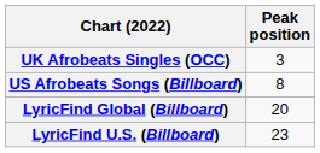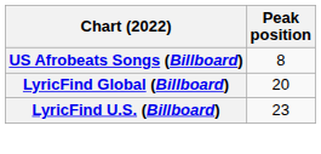 <table class="wikitable plainrowheaders sortable" style="text-align:center">
 <tr>
 <th scope="col">Chart (2022)</th>
 <th scope="col">Peak<br>position</th>
-</tr>
-<tr>
-<th scope="row"><a href='#'>UK Afrobeats Singles</a> (<a href='#'>OCC</a>)</th>
-<td>3</td>
 </tr>
 <tr>
 <th scope="row"><a href='#'>US Afrobeats Songs</a> (<em><a href='#'>Billboard</a></em>)</th>
 <td>8</td>
 </tr>
 <tr>
 <th scope="row"><a href='#'>LyricFind Global</a> (<em><a href='#'>Billboard</a></em>)</th>
 <td>20</td>
 </tr>
 <tr>
 <th scope="row"><a href='#'>LyricFind U.S.</a> (<em><a href='#'>Billboard</a></em>)</th>
 <td>23</td>
 </tr>
 </table>
